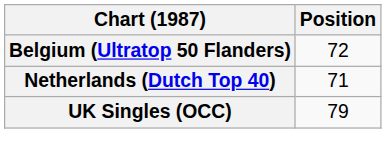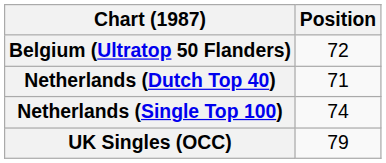 <table class="wikitable sortable plainrowheaders" style="text-align:center">
 <tr>
 <th scope="col">Chart (1987)</th>
 <th scope="col">Position</th>
 </tr>
 <tr>
 <th scope="row">Belgium (<a href='#'>Ultratop</a> 50 Flanders)</th>
 <td>72</td>
 </tr>
 <tr>
 <th scope="row">Netherlands (<a href='#'>Dutch Top 40</a>)</th>
 <td>71</td>
 </tr>
 <tr>
+<th scope="row">Netherlands (<a href='#'>Single Top 100</a>)</th>
+<td>74</td>
+</tr>
+<tr>
 <th scope="row">UK Singles (OCC)</th>
 <td>79</td>
 </tr>
 </table>
